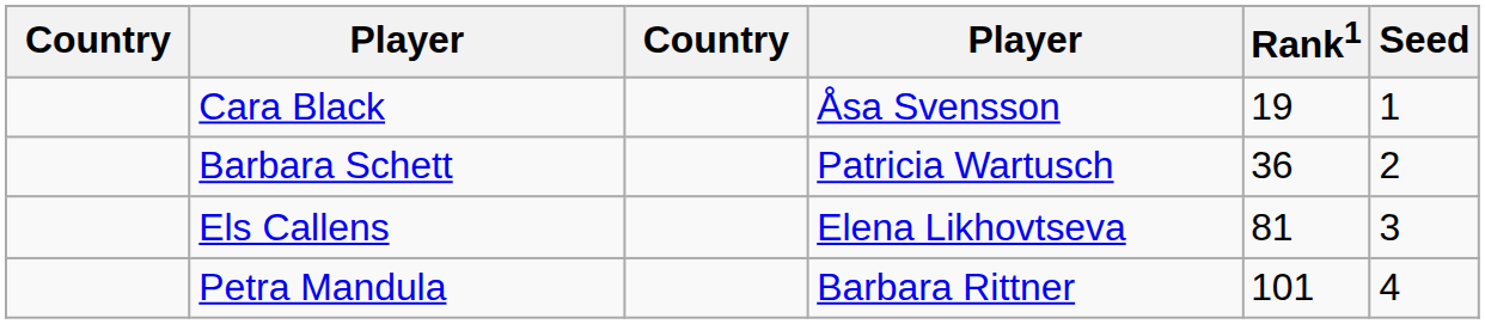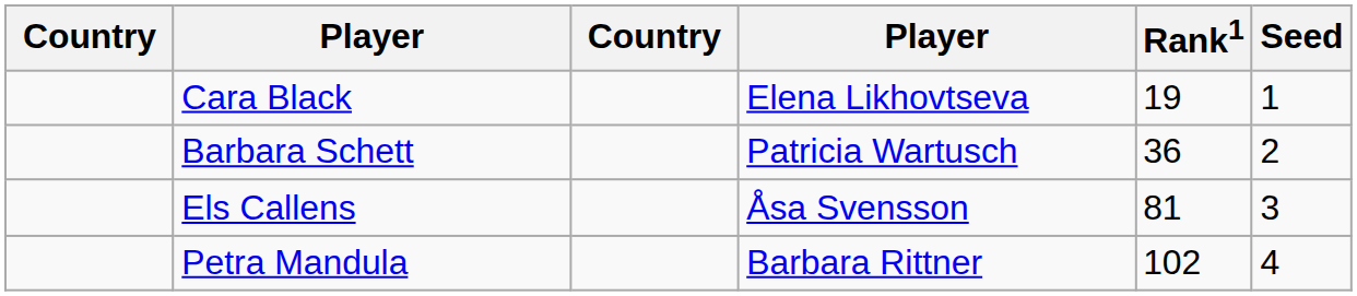 <table class="sortable wikitable">
 <tr>
 <th width="70">Country</th>
 <th width="175">Player</th>
 <th width="70">Country</th>
 <th width="175">Player</th>
 <th>Rank<sup>1</sup></th>
 <th>Seed</th>
 </tr>
 <tr>
 <td></td>
 <td><a href='#'>Cara Black</a></td>
 <td></td>
-<td><a href='#'>Åsa Svensson</a></td>
+<td><a href='#'>Elena Likhovtseva</a></td>
 <td>19</td>
 <td>1</td>
 </tr>
 <tr>
 <td></td>
 <td><a href='#'>Barbara Schett</a></td>
 <td></td>
 <td><a href='#'>Patricia Wartusch</a></td>
 <td>36</td>
 <td>2</td>
 </tr>
 <tr>
 <td></td>
 <td><a href='#'>Els Callens</a></td>
 <td></td>
-<td><a href='#'>Elena Likhovtseva</a></td>
+<td><a href='#'>Åsa Svensson</a></td>
 <td>81</td>
 <td>3</td>
 </tr>
 <tr>
 <td></td>
 <td><a href='#'>Petra Mandula</a></td>
 <td></td>
 <td><a href='#'>Barbara Rittner</a></td>
-<td>101</td>
+<td>102</td>
 <td>4</td>
 </tr>
 </table>
